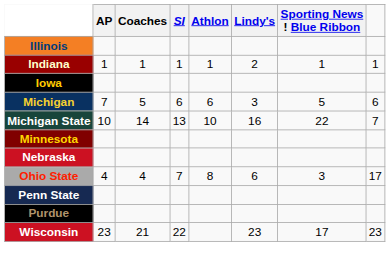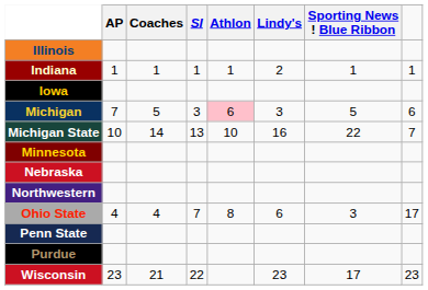 <table class="wikitable" style="white-space:nowrap; font-size:90%;">
 <tr>
 <td style="background:white; border-top-style:hidden; border-left-style:hidden;"></td>
 <th>AP</th>
 <th>Coaches</th>
 <th><em><a href='#'>SI</a></em></th>
 <th><a href='#'>Athlon</a></th>
 <th><a href='#'>Lindy's</a></th>
 <th><a href='#'>Sporting News</a><br>! <a href='#'>Blue Ribbon</a></th>
 </tr>
 <tr style="text-align:center;">
 <th style="background:#F47F24; color:#003C7D;"  width=75>Illinois</th>
 <td></td>
 <td></td>
 <td></td>
 <td></td>
 <td></td>
 <td></td>
 <td></td>
 </tr>
 <tr style="text-align:center;">
 <th style="background:#990000; color:#FFFFCC;"  width=75>Indiana</th>
 <td>1</td>
 <td>1</td>
 <td>1</td>
 <td>1</td>
 <td>2</td>
 <td>1</td>
 <td>1</td>
 </tr>
 <tr style="text-align:center;">
 <th style="background:#000000; color:#FFCC00;"  width=75>Iowa</th>
 <td></td>
 <td></td>
 <td></td>
 <td></td>
 <td></td>
 <td></td>
 <td></td>
 </tr>
 <tr style="text-align:center;">
 <th style="background:#093161; color:#F5D130;"  width=75>Michigan</th>
 <td>7</td>
 <td>5</td>
-<td>6</td>
-<td>6</td>
+<td>3</td>
+<td style="background: pink;">6</td>
 <td>3</td>
 <td>5</td>
 <td>6</td>
 </tr>
 <tr style="text-align:center;">
 <th style="background:#18453B; color:#FFFFFF;"  width=75>Michigan State</th>
 <td>10</td>
 <td>14</td>
 <td>13</td>
 <td>10</td>
 <td>16</td>
 <td>22</td>
 <td>7</td>
 </tr>
 <tr style="text-align:center;">
 <th style="background:#800000; color:#FFD700;"  width=75>Minnesota</th>
 <td></td>
 <td></td>
 <td></td>
 <td></td>
 <td></td>
 <td></td>
 <td></td>
 </tr>
 <tr style="text-align:center;">
 <th style="background:#CC1122; color:#FFFFFF;"  width=75>Nebraska</th>
+<td></td>
+<td></td>
+<td></td>
+<td></td>
+<td></td>
+<td></td>
+<td></td>
+</tr>
+<tr style="text-align:center;">
+<th style="background:#431F81; color:#FFFFFF;"  width=75>Northwestern</th>
 <td></td>
 <td></td>
 <td></td>
 <td></td>
 <td></td>
 <td></td>
 <td></td>
 </tr>
 <tr style="text-align:center;">
 <th style="background:#AAAAAA; color:#FF2000;"  width=75>Ohio State</th>
 <td>4</td>
 <td>4</td>
 <td>7</td>
 <td>8</td>
 <td>6</td>
 <td>3</td>
 <td>17</td>
 </tr>
 <tr style="text-align:center;">
 <th style="background:#162952; color:#FFFFFF;"  width=75>Penn State</th>
 <td></td>
 <td></td>
 <td></td>
 <td></td>
 <td></td>
 <td></td>
 <td></td>
 </tr>
 <tr style="text-align:center;">
 <th style="background:#000000; color:#B1946C;"  width=75>Purdue</th>
 <td></td>
 <td></td>
 <td></td>
 <td></td>
 <td></td>
 <td></td>
 <td></td>
 </tr>
 <tr style="text-align:center;">
 <th style="background:#CC1122; color:#FFFFFF;"  width=75>Wisconsin</th>
 <td>23</td>
 <td>21</td>
 <td>22</td>
 <td></td>
 <td>23</td>
 <td>17</td>
 <td>23</td>
 </tr>
 </table>
